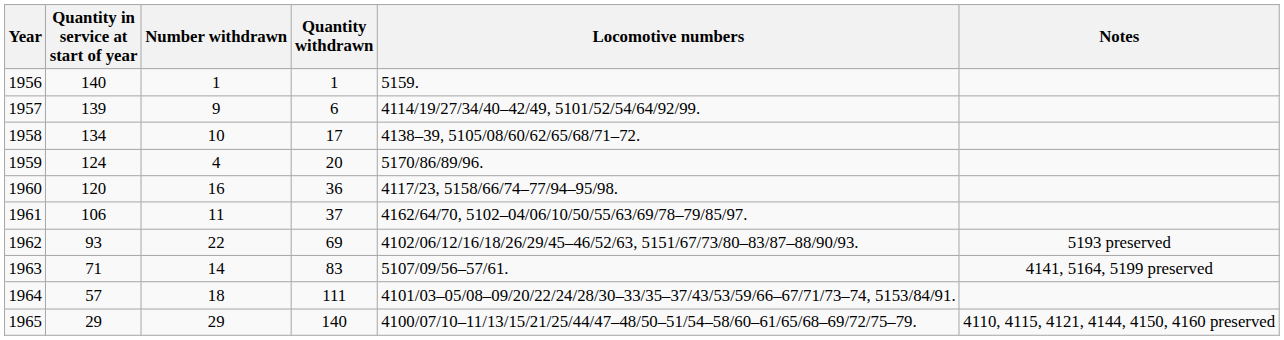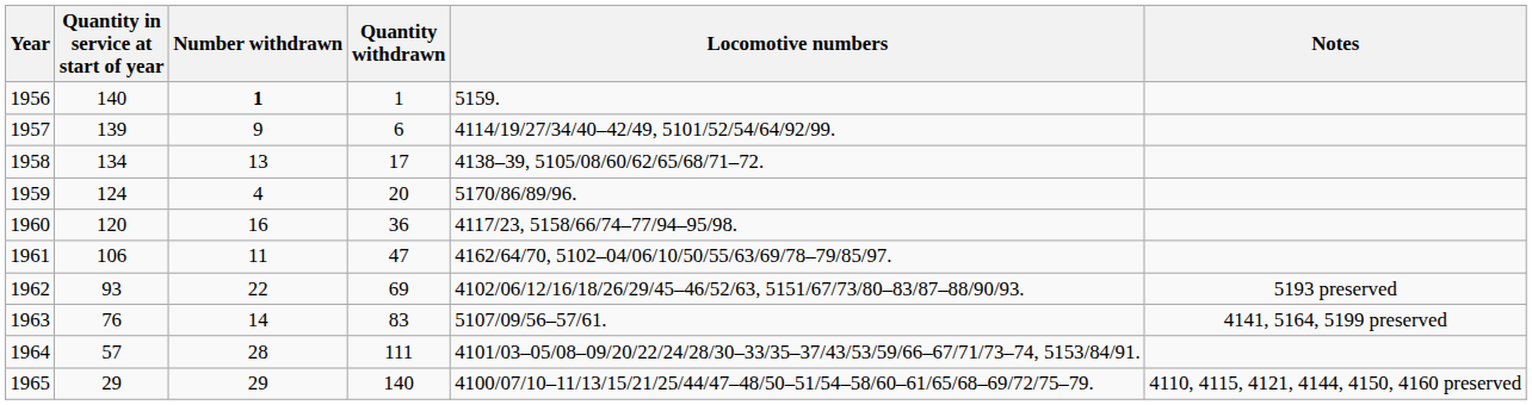 <table class="wikitable" style=text-align:center>
 <tr>
 <th>Year</th>
 <th>Quantity in<br>service at<br>start of year</th>
 <th>Number withdrawn</th>
 <th>Quantity<br>withdrawn</th>
 <th>Locomotive numbers</th>
 <th>Notes</th>
 </tr>
 <tr>
 <td>1956</td>
 <td>140</td>
-<td>1</td>
+<td><strong>1</strong></td>
 <td>1</td>
 <td align=left>5159.</td>
 <td></td>
 </tr>
 <tr>
 <td>1957</td>
 <td>139</td>
 <td>9</td>
 <td>6</td>
 <td align=left>4114/19/27/34/40–42/49, 5101/52/54/64/92/99.</td>
 <td></td>
 </tr>
 <tr>
 <td>1958</td>
 <td>134</td>
-<td>10</td>
+<td>13</td>
 <td>17</td>
 <td align=left>4138–39, 5105/08/60/62/65/68/71–72.</td>
 <td></td>
 </tr>
 <tr>
 <td>1959</td>
 <td>124</td>
 <td>4</td>
 <td>20</td>
 <td align=left>5170/86/89/96.</td>
 <td></td>
 </tr>
 <tr>
 <td>1960</td>
 <td>120</td>
 <td>16</td>
 <td>36</td>
 <td align=left>4117/23, 5158/66/74–77/94–95/98.</td>
 <td></td>
 </tr>
 <tr>
 <td>1961</td>
 <td>106</td>
 <td>11</td>
-<td>37</td>
+<td>47</td>
 <td align=left>4162/64/70, 5102–04/06/10/50/55/63/69/78–79/85/97.</td>
 <td></td>
 </tr>
 <tr>
 <td>1962</td>
 <td>93</td>
 <td>22</td>
 <td>69</td>
 <td align=left>4102/06/12/16/18/26/29/45–46/52/63, 5151/67/73/80–83/87–88/90/93.</td>
 <td>5193 preserved</td>
 </tr>
 <tr>
 <td>1963</td>
-<td>71</td>
+<td>76</td>
 <td>14</td>
 <td>83</td>
 <td align=left>5107/09/56–57/61.</td>
 <td>4141, 5164, 5199 preserved</td>
 </tr>
 <tr>
 <td>1964</td>
 <td>57</td>
-<td>18</td>
+<td>28</td>
 <td>111</td>
 <td align=left>4101/03–05/08–09/20/22/24/28/30–33/35–37/43/53/59/66–67/71/73–74, 5153/84/91.</td>
 <td></td>
 </tr>
 <tr>
 <td>1965</td>
 <td>29</td>
 <td>29</td>
 <td>140</td>
 <td align=left>4100/07/10–11/13/15/21/25/44/47–48/50–51/54–58/60–61/65/68–69/72/75–79.</td>
 <td>4110, 4115, 4121, 4144, 4150, 4160 preserved</td>
 </tr>
 </table>
